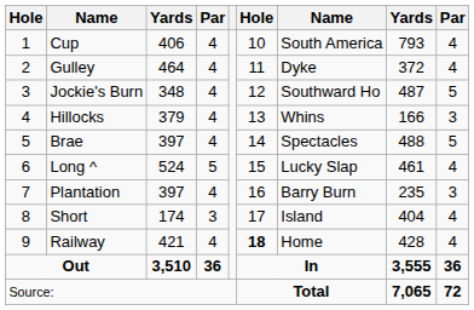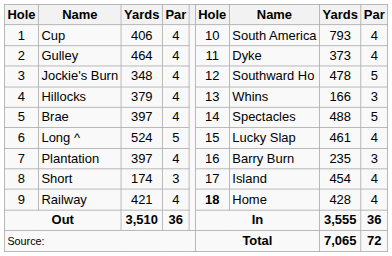 <table class=wikitable style="text-align:center">
 <tr>
 <th>Hole</th>
 <th>Name</th>
 <th>Yards</th>
 <th>Par</th>
 <th></th>
 <th>Hole</th>
 <th>Name</th>
 <th>Yards</th>
 <th>Par</th>
 </tr>
 <tr>
 <td>1</td>
 <td align=left>Cup</td>
 <td>406</td>
 <td>4</td>
 <td rowspan=10></td>
 <td>10</td>
 <td align=left>South America</td>
 <td>793</td>
 <td>4</td>
 </tr>
 <tr>
 <td>2</td>
 <td align=left>Gulley</td>
 <td>464</td>
 <td>4</td>
 <td>11</td>
 <td align=left>Dyke</td>
-<td>372</td>
+<td>373</td>
 <td>4</td>
 </tr>
 <tr>
 <td>3</td>
 <td align=left>Jockie's Burn</td>
 <td>348</td>
 <td>4</td>
 <td>12</td>
 <td align=left>Southward Ho</td>
-<td>487</td>
+<td>478</td>
 <td>5</td>
 </tr>
 <tr>
 <td>4</td>
 <td align=left>Hillocks</td>
 <td>379</td>
 <td>4</td>
 <td>13</td>
 <td align=left>Whins</td>
 <td>166</td>
 <td>3</td>
 </tr>
 <tr>
 <td>5</td>
 <td align=left>Brae</td>
 <td>397</td>
 <td>4</td>
 <td>14</td>
 <td align=left>Spectacles</td>
 <td>488</td>
 <td>5</td>
 </tr>
 <tr>
 <td>6</td>
 <td align=left>Long ^</td>
 <td>524</td>
 <td>5</td>
 <td>15</td>
 <td align=left>Lucky Slap</td>
 <td>461</td>
 <td>4</td>
 </tr>
 <tr>
 <td>7</td>
 <td align=left>Plantation</td>
 <td>397</td>
 <td>4</td>
 <td>16</td>
 <td align=left>Barry Burn</td>
 <td>235</td>
 <td>3</td>
 </tr>
 <tr>
 <td>8</td>
 <td align=left>Short</td>
 <td>174</td>
 <td>3</td>
 <td>17</td>
 <td align=left>Island</td>
-<td>404</td>
+<td>454</td>
 <td>4</td>
 </tr>
 <tr>
 <td>9</td>
 <td align=left>Railway</td>
 <td>421</td>
 <td>4</td>
 <td><strong>18</strong></td>
 <td align=left>Home</td>
 <td>428</td>
 <td>4</td>
 </tr>
 <tr>
 <td colspan=2 align=center><strong>Out</strong></td>
 <td align=center><strong>3,510</strong></td>
 <td align=center><strong>36</strong></td>
 <td colspan=2 align=center><strong>In</strong></td>
 <td align=center><strong>3,555</strong></td>
 <td align=center><strong>36</strong></td>
 </tr>
 <tr>
 <td align=left colspan=5><small>Source:</small></td>
 <td colspan=2 align=center><strong>Total</strong></td>
 <td align=center><strong>7,065</strong></td>
 <td align=center><strong>72</strong></td>
 </tr>
 </table>
